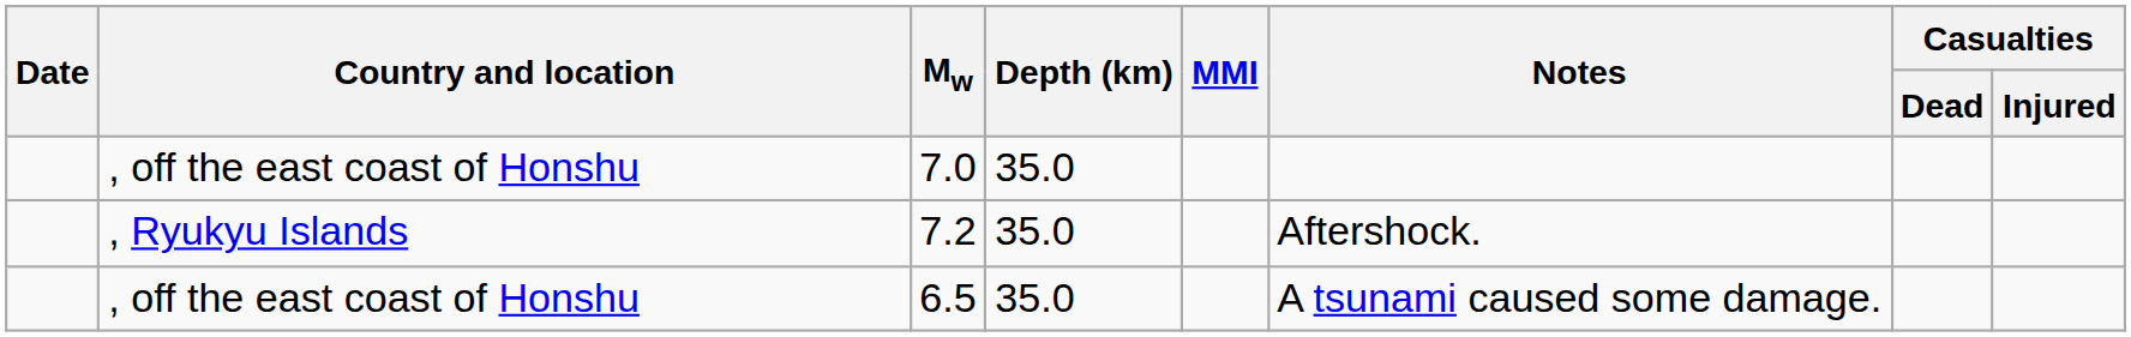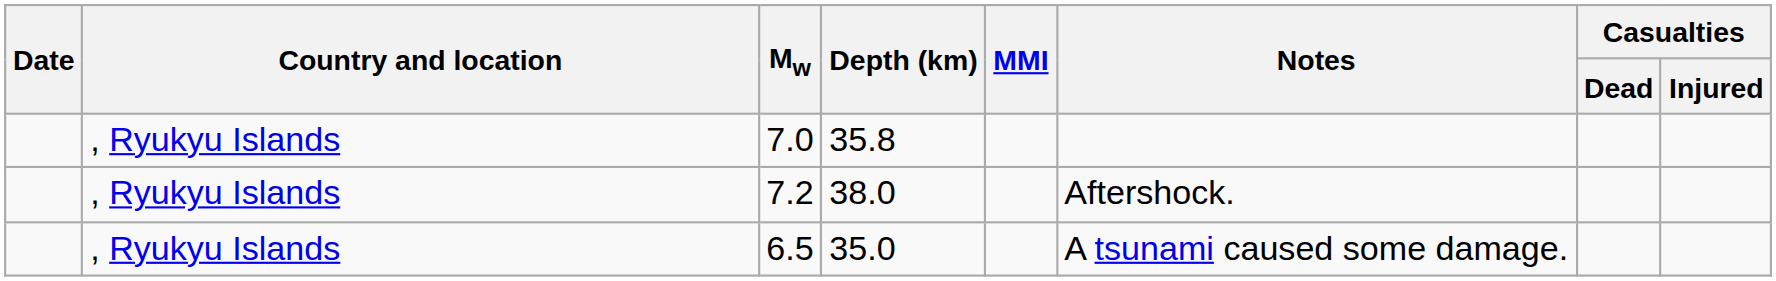 <table class="wikitable sortable sort-under" style="border:1px black; margin-left:1em;">
 <tr>
 <th rowspan="2"><small>Date</small></th>
 <th rowspan="2" style="width: 310px"><small>Country and location</small></th>
 <th rowspan="2"><small>M<sub>w</sub></small></th>
 <th rowspan="2"><small>Depth (km)</small></th>
 <th rowspan="2"><small><a href='#'>MMI</a></small></th>
 <th rowspan="2" class="unsortable"><small>Notes</small></th>
 <th colspan="2"><small>Casualties</small></th>
 </tr>
 <tr>
 <th><small>Dead</small></th>
 <th><small>Injured</small></th>
 </tr>
 <tr>
 <td></td>
-<td>, off the east coast of <a href='#'>Honshu</a></td>
+<td>, <a href='#'>Ryukyu Islands</a></td>
 <td>7.0</td>
-<td>35.0</td>
+<td>35.8</td>
 <td></td>
 <td></td>
 <td></td>
 <td></td>
 </tr>
 <tr>
 <td></td>
 <td>, <a href='#'>Ryukyu Islands</a></td>
 <td>7.2</td>
-<td>35.0</td>
+<td>38.0</td>
 <td></td>
 <td>Aftershock.</td>
 <td></td>
 <td></td>
 </tr>
 <tr>
 <td></td>
-<td>, off the east coast of <a href='#'>Honshu</a></td>
+<td>, <a href='#'>Ryukyu Islands</a></td>
 <td>6.5</td>
 <td>35.0</td>
 <td></td>
 <td>A <a href='#'>tsunami</a> caused some damage.</td>
 <td></td>
 <td></td>
 </tr>
 </table>
